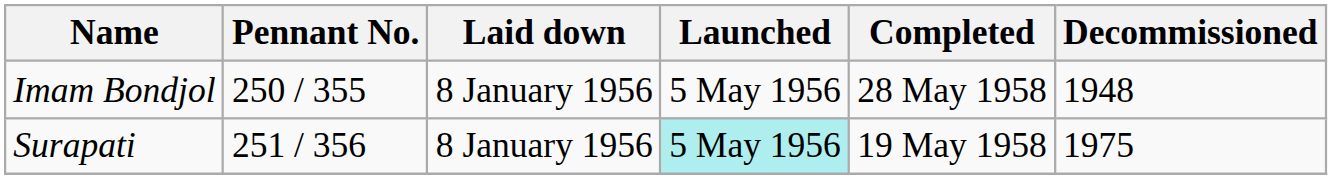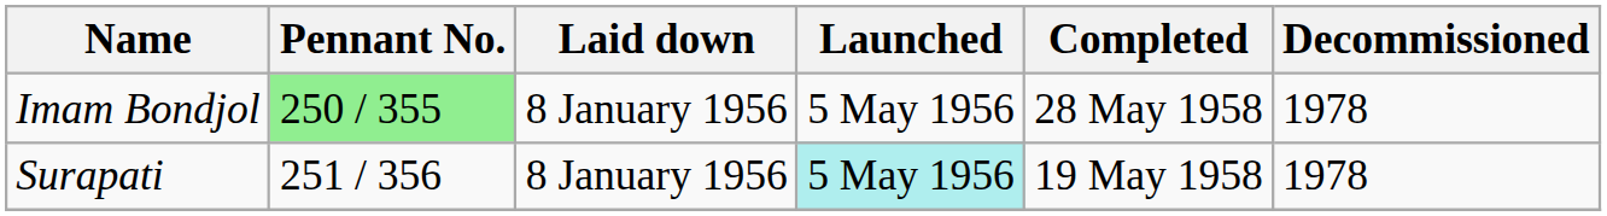 <table class="wikitable">
 <tr>
 <th>Name</th>
 <th>Pennant No.</th>
 <th>Laid down</th>
 <th>Launched</th>
 <th>Completed</th>
 <th>Decommissioned</th>
 </tr>
 <tr>
 <td><em>Imam Bondjol</em></td>
-<td>250 / 355</td>
+<td style="background: lightgreen;">250 / 355</td>
 <td>8 January 1956</td>
 <td>5 May 1956</td>
 <td>28 May 1958</td>
-<td>1948</td>
+<td>1978</td>
 </tr>
 <tr>
 <td><em>Surapati</em></td>
 <td>251 / 356</td>
 <td>8 January 1956</td>
 <td style="background: paleturquoise;">5 May 1956</td>
 <td>19 May 1958</td>
-<td>1975</td>
+<td>1978</td>
 </tr>
 <tr>
 </tr>
 </table>
